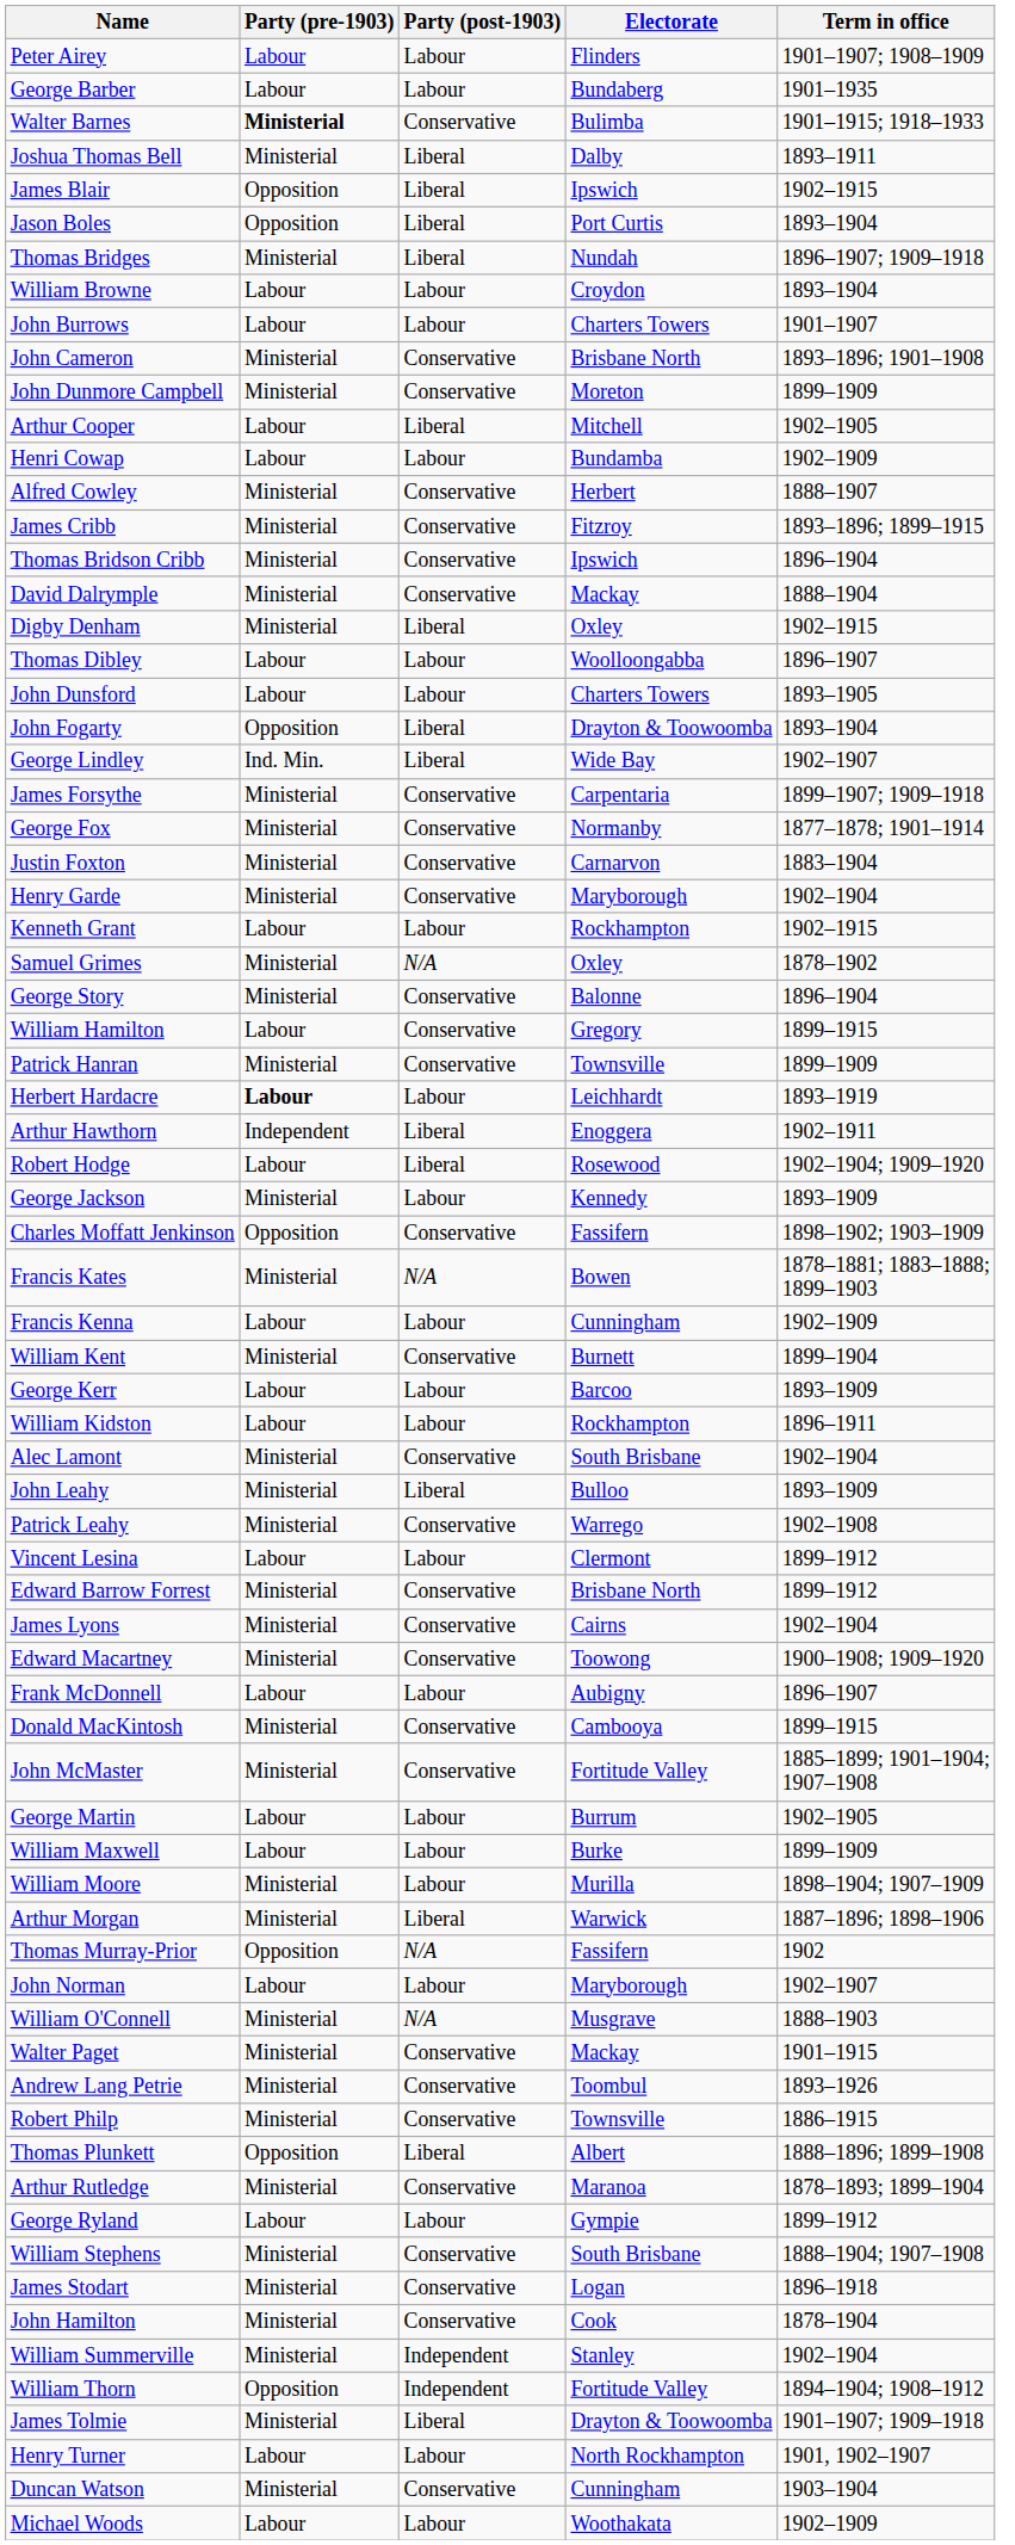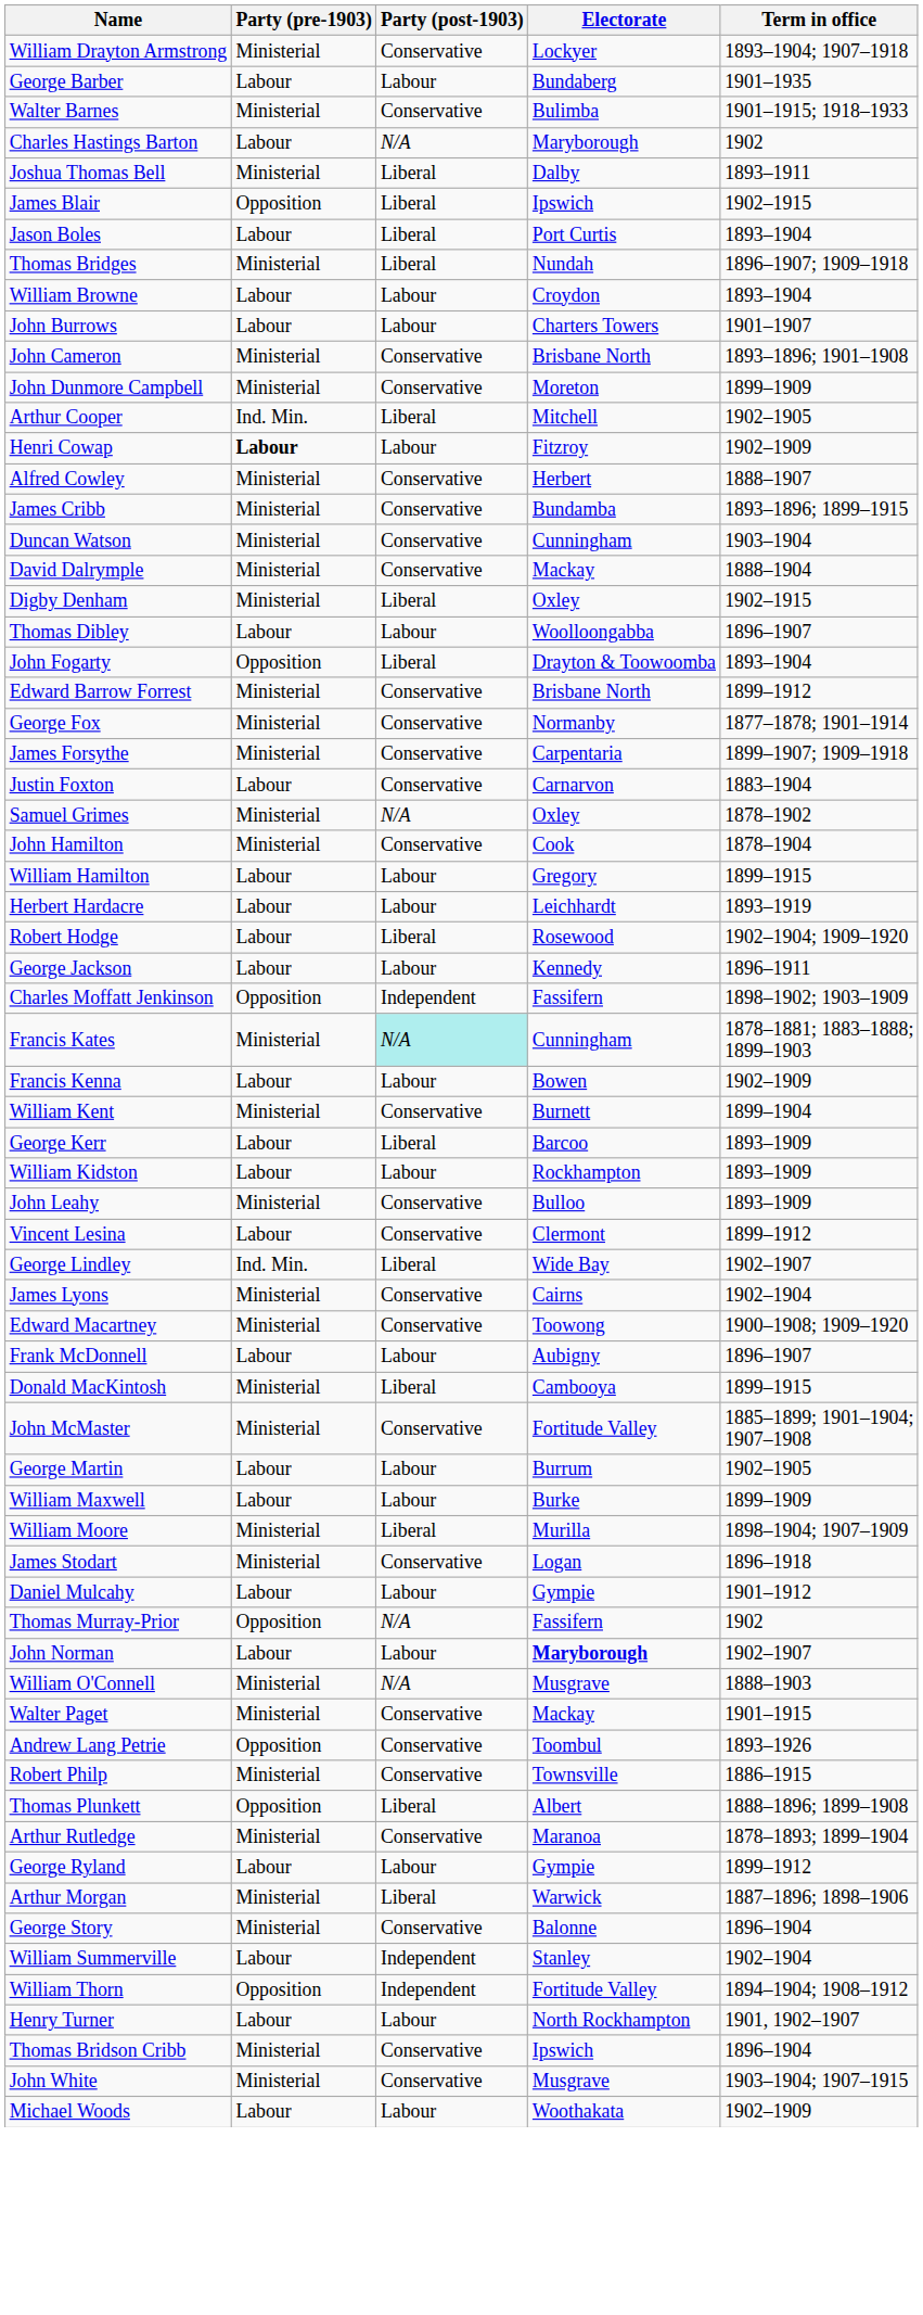 <table class="wikitable sortable">
 <tr>
 <th>Name</th>
 <th>Party (pre-1903)</th>
 <th>Party (post-1903)</th>
 <th><a href='#'>Electorate</a></th>
 <th>Term in office</th>
 </tr>
 <tr>
-<td><a href='#'>Peter Airey</a></td>
-<td><a href='#'>Labour</a></td>
-<td>Labour</td>
-<td><a href='#'>Flinders</a></td>
-<td>1901–1907; 1908–1909</td>
+<td><a href='#'>William Drayton Armstrong</a></td>
+<td>Ministerial</td>
+<td>Conservative</td>
+<td><a href='#'>Lockyer</a></td>
+<td>1893–1904; 1907–1918</td>
 </tr>
 <tr>
 <td><a href='#'>George Barber</a></td>
 <td>Labour</td>
 <td>Labour</td>
 <td><a href='#'>Bundaberg</a></td>
 <td>1901–1935</td>
 </tr>
 <tr>
 <td><a href='#'>Walter Barnes</a></td>
-<td><strong>Ministerial</strong></td>
+<td>Ministerial</td>
 <td>Conservative</td>
 <td><a href='#'>Bulimba</a></td>
 <td>1901–1915; 1918–1933</td>
+</tr>
+<tr>
+<td><a href='#'>Charles Hastings Barton</a></td>
+<td>Labour</td>
+<td><em>N/A</em></td>
+<td><a href='#'>Maryborough</a></td>
+<td>1902</td>
 </tr>
 <tr>
 <td><a href='#'>Joshua Thomas Bell</a></td>
 <td>Ministerial</td>
 <td>Liberal</td>
 <td><a href='#'>Dalby</a></td>
 <td>1893–1911</td>
 </tr>
 <tr>
 <td><a href='#'>James Blair</a></td>
 <td>Opposition</td>
 <td>Liberal</td>
 <td><a href='#'>Ipswich</a></td>
 <td>1902–1915</td>
 </tr>
 <tr>
 <td><a href='#'>Jason Boles</a></td>
-<td>Opposition</td>
+<td>Labour</td>
 <td>Liberal</td>
 <td><a href='#'>Port Curtis</a></td>
 <td>1893–1904</td>
 </tr>
 <tr>
 <td><a href='#'>Thomas Bridges</a></td>
 <td>Ministerial</td>
 <td>Liberal</td>
 <td><a href='#'>Nundah</a></td>
 <td>1896–1907; 1909–1918</td>
 </tr>
 <tr>
 <td><a href='#'>William Browne</a></td>
 <td>Labour</td>
 <td>Labour</td>
 <td><a href='#'>Croydon</a></td>
 <td>1893–1904</td>
 </tr>
 <tr>
 <td><a href='#'>John Burrows</a></td>
 <td>Labour</td>
 <td>Labour</td>
 <td><a href='#'>Charters Towers</a></td>
 <td>1901–1907</td>
 </tr>
 <tr>
 <td><a href='#'>John Cameron</a></td>
 <td>Ministerial</td>
 <td>Conservative</td>
 <td><a href='#'>Brisbane North</a></td>
 <td>1893–1896; 1901–1908</td>
 </tr>
 <tr>
 <td><a href='#'>John Dunmore Campbell</a></td>
 <td>Ministerial</td>
 <td>Conservative</td>
 <td><a href='#'>Moreton</a></td>
 <td>1899–1909</td>
 </tr>
 <tr>
 <td><a href='#'>Arthur Cooper</a></td>
-<td>Labour</td>
+<td>Ind. Min.</td>
 <td>Liberal</td>
 <td><a href='#'>Mitchell</a></td>
 <td>1902–1905</td>
 </tr>
 <tr>
 <td><a href='#'>Henri Cowap</a></td>
+<td><strong>Labour</strong></td>
 <td>Labour</td>
-<td>Labour</td>
-<td><a href='#'>Bundamba</a></td>
+<td><a href='#'>Fitzroy</a></td>
 <td>1902–1909</td>
 </tr>
 <tr>
 <td><a href='#'>Alfred Cowley</a></td>
 <td>Ministerial</td>
 <td>Conservative</td>
 <td><a href='#'>Herbert</a></td>
 <td>1888–1907</td>
 </tr>
 <tr>
 <td><a href='#'>James Cribb</a></td>
 <td>Ministerial</td>
 <td>Conservative</td>
-<td><a href='#'>Fitzroy</a></td>
+<td><a href='#'>Bundamba</a></td>
 <td>1893–1896; 1899–1915</td>
 </tr>
 <tr>
-<td><a href='#'>Thomas Bridson Cribb</a></td>
+<td><a href='#'>Duncan Watson</a></td>
 <td>Ministerial</td>
 <td>Conservative</td>
-<td><a href='#'>Ipswich</a></td>
-<td>1896–1904</td>
+<td><a href='#'>Cunningham</a></td>
+<td>1903–1904</td>
 </tr>
 <tr>
 <td><a href='#'>David Dalrymple</a></td>
 <td>Ministerial</td>
 <td>Conservative</td>
 <td><a href='#'>Mackay</a></td>
 <td>1888–1904</td>
 </tr>
 <tr>
 <td><a href='#'>Digby Denham</a></td>
 <td>Ministerial</td>
 <td>Liberal</td>
 <td><a href='#'>Oxley</a></td>
 <td>1902–1915</td>
 </tr>
 <tr>
 <td><a href='#'>Thomas Dibley</a></td>
 <td>Labour</td>
 <td>Labour</td>
 <td><a href='#'>Woolloongabba</a></td>
 <td>1896–1907</td>
 </tr>
 <tr>
-<td><a href='#'>John Dunsford</a></td>
-<td>Labour</td>
-<td>Labour</td>
-<td><a href='#'>Charters Towers</a></td>
-<td>1893–1905</td>
-</tr>
-<tr>
 <td><a href='#'>John Fogarty</a></td>
 <td>Opposition</td>
 <td>Liberal</td>
 <td><a href='#'>Drayton & Toowoomba</a></td>
 <td>1893–1904</td>
 </tr>
 <tr>
-<td><a href='#'>George Lindley</a></td>
-<td>Ind. Min.</td>
-<td>Liberal</td>
-<td><a href='#'>Wide Bay</a></td>
-<td>1902–1907</td>
+<td><a href='#'>Edward Barrow Forrest</a></td>
+<td>Ministerial</td>
+<td>Conservative</td>
+<td><a href='#'>Brisbane North</a></td>
+<td>1899–1912</td>
+</tr>
+<tr>
+<td><a href='#'>George Fox</a></td>
+<td>Ministerial</td>
+<td>Conservative</td>
+<td><a href='#'>Normanby</a></td>
+<td>1877–1878; 1901–1914</td>
 </tr>
 <tr>
 <td><a href='#'>James Forsythe</a></td>
 <td>Ministerial</td>
 <td>Conservative</td>
 <td><a href='#'>Carpentaria</a></td>
 <td>1899–1907; 1909–1918</td>
 </tr>
 <tr>
-<td><a href='#'>George Fox</a></td>
-<td>Ministerial</td>
-<td>Conservative</td>
-<td><a href='#'>Normanby</a></td>
-<td>1877–1878; 1901–1914</td>
-</tr>
-<tr>
 <td><a href='#'>Justin Foxton</a></td>
-<td>Ministerial</td>
+<td>Labour</td>
 <td>Conservative</td>
 <td><a href='#'>Carnarvon</a></td>
 <td>1883–1904</td>
-</tr>
-<tr>
-<td><a href='#'>Henry Garde</a></td>
-<td>Ministerial</td>
-<td>Conservative</td>
-<td><a href='#'>Maryborough</a></td>
-<td>1902–1904</td>
-</tr>
-<tr>
-<td><a href='#'>Kenneth Grant</a></td>
-<td>Labour</td>
-<td>Labour</td>
-<td><a href='#'>Rockhampton</a></td>
-<td>1902–1915</td>
 </tr>
 <tr>
 <td><a href='#'>Samuel Grimes</a></td>
 <td>Ministerial</td>
 <td><em>N/A</em></td>
 <td><a href='#'>Oxley</a></td>
 <td>1878–1902</td>
 </tr>
 <tr>
-<td><a href='#'>George Story</a></td>
+<td><a href='#'>John Hamilton</a></td>
 <td>Ministerial</td>
 <td>Conservative</td>
-<td><a href='#'>Balonne</a></td>
-<td>1896–1904</td>
+<td><a href='#'>Cook</a></td>
+<td>1878–1904</td>
 </tr>
 <tr>
 <td><a href='#'>William Hamilton</a></td>
 <td>Labour</td>
-<td>Conservative</td>
+<td>Labour</td>
 <td><a href='#'>Gregory</a></td>
 <td>1899–1915</td>
 </tr>
 <tr>
-<td><a href='#'>Patrick Hanran</a></td>
-<td>Ministerial</td>
-<td>Conservative</td>
-<td><a href='#'>Townsville</a></td>
-<td>1899–1909</td>
-</tr>
-<tr>
 <td><a href='#'>Herbert Hardacre</a></td>
-<td><strong>Labour</strong></td>
+<td>Labour</td>
 <td>Labour</td>
 <td><a href='#'>Leichhardt</a></td>
 <td>1893–1919</td>
-</tr>
-<tr>
-<td><a href='#'>Arthur Hawthorn</a></td>
-<td>Independent</td>
-<td>Liberal</td>
-<td><a href='#'>Enoggera</a></td>
-<td>1902–1911</td>
 </tr>
 <tr>
 <td><a href='#'>Robert Hodge</a></td>
 <td>Labour</td>
 <td>Liberal</td>
 <td><a href='#'>Rosewood</a></td>
 <td>1902–1904; 1909–1920</td>
 </tr>
 <tr>
 <td><a href='#'>George Jackson</a></td>
-<td>Ministerial</td>
+<td>Labour</td>
 <td>Labour</td>
 <td><a href='#'>Kennedy</a></td>
-<td>1893–1909</td>
+<td>1896–1911</td>
 </tr>
 <tr>
 <td><a href='#'>Charles Moffatt Jenkinson</a></td>
 <td>Opposition</td>
-<td>Conservative</td>
+<td>Independent</td>
 <td><a href='#'>Fassifern</a></td>
 <td>1898–1902; 1903–1909</td>
 </tr>
 <tr>
 <td><a href='#'>Francis Kates</a></td>
 <td>Ministerial</td>
-<td><em>N/A</em></td>
-<td><a href='#'>Bowen</a></td>
+<td style="background: paleturquoise;"><em>N/A</em></td>
+<td><a href='#'>Cunningham</a></td>
 <td>1878–1881; 1883–1888;<br>1899–1903</td>
 </tr>
 <tr>
 <td><a href='#'>Francis Kenna</a></td>
 <td>Labour</td>
 <td>Labour</td>
-<td><a href='#'>Cunningham</a></td>
+<td><a href='#'>Bowen</a></td>
 <td>1902–1909</td>
 </tr>
 <tr>
 <td><a href='#'>William Kent</a></td>
 <td>Ministerial</td>
 <td>Conservative</td>
 <td><a href='#'>Burnett</a></td>
 <td>1899–1904</td>
 </tr>
 <tr>
 <td><a href='#'>George Kerr</a></td>
 <td>Labour</td>
-<td>Labour</td>
+<td>Liberal</td>
 <td><a href='#'>Barcoo</a></td>
 <td>1893–1909</td>
 </tr>
 <tr>
 <td><a href='#'>William Kidston</a></td>
 <td>Labour</td>
 <td>Labour</td>
 <td><a href='#'>Rockhampton</a></td>
-<td>1896–1911</td>
-</tr>
-<tr>
-<td><a href='#'>Alec Lamont</a></td>
-<td>Ministerial</td>
-<td>Conservative</td>
-<td><a href='#'>South Brisbane</a></td>
-<td>1902–1904</td>
+<td>1893–1909</td>
 </tr>
 <tr>
 <td><a href='#'>John Leahy</a></td>
 <td>Ministerial</td>
-<td>Liberal</td>
+<td>Conservative</td>
 <td><a href='#'>Bulloo</a></td>
 <td>1893–1909</td>
 </tr>
 <tr>
-<td><a href='#'>Patrick Leahy</a></td>
-<td>Ministerial</td>
-<td>Conservative</td>
-<td><a href='#'>Warrego</a></td>
-<td>1902–1908</td>
-</tr>
-<tr>
 <td><a href='#'>Vincent Lesina</a></td>
 <td>Labour</td>
-<td>Labour</td>
+<td>Conservative</td>
 <td><a href='#'>Clermont</a></td>
 <td>1899–1912</td>
 </tr>
 <tr>
-<td><a href='#'>Edward Barrow Forrest</a></td>
-<td>Ministerial</td>
-<td>Conservative</td>
-<td><a href='#'>Brisbane North</a></td>
-<td>1899–1912</td>
+<td><a href='#'>George Lindley</a></td>
+<td>Ind. Min.</td>
+<td>Liberal</td>
+<td><a href='#'>Wide Bay</a></td>
+<td>1902–1907</td>
 </tr>
 <tr>
 <td><a href='#'>James Lyons</a></td>
 <td>Ministerial</td>
 <td>Conservative</td>
 <td><a href='#'>Cairns</a></td>
 <td>1902–1904</td>
 </tr>
 <tr>
 <td><a href='#'>Edward Macartney</a></td>
 <td>Ministerial</td>
 <td>Conservative</td>
 <td><a href='#'>Toowong</a></td>
 <td>1900–1908; 1909–1920</td>
 </tr>
 <tr>
 <td><a href='#'>Frank McDonnell</a></td>
 <td>Labour</td>
 <td>Labour</td>
 <td><a href='#'>Aubigny</a></td>
 <td>1896–1907</td>
 </tr>
 <tr>
 <td><a href='#'>Donald MacKintosh</a></td>
 <td>Ministerial</td>
-<td>Conservative</td>
+<td>Liberal</td>
 <td><a href='#'>Cambooya</a></td>
 <td>1899–1915</td>
 </tr>
 <tr>
 <td><a href='#'>John McMaster</a></td>
 <td>Ministerial</td>
 <td>Conservative</td>
 <td><a href='#'>Fortitude Valley</a></td>
 <td>1885–1899; 1901–1904;<br>1907–1908</td>
 </tr>
 <tr>
 <td><a href='#'>George Martin</a></td>
 <td>Labour</td>
 <td>Labour</td>
 <td><a href='#'>Burrum</a></td>
 <td>1902–1905</td>
 </tr>
 <tr>
 <td><a href='#'>William Maxwell</a></td>
 <td>Labour</td>
 <td>Labour</td>
 <td><a href='#'>Burke</a></td>
 <td>1899–1909</td>
 </tr>
 <tr>
 <td><a href='#'>William Moore</a></td>
 <td>Ministerial</td>
-<td>Labour</td>
+<td>Liberal</td>
 <td><a href='#'>Murilla</a></td>
 <td>1898–1904; 1907–1909</td>
 </tr>
 <tr>
-<td><a href='#'>Arthur Morgan</a></td>
+<td><a href='#'>James Stodart</a></td>
 <td>Ministerial</td>
-<td>Liberal</td>
-<td><a href='#'>Warwick</a></td>
-<td>1887–1896; 1898–1906</td>
+<td>Conservative</td>
+<td><a href='#'>Logan</a></td>
+<td>1896–1918</td>
+</tr>
+<tr>
+<td><a href='#'>Daniel Mulcahy</a></td>
+<td>Labour</td>
+<td>Labour</td>
+<td><a href='#'>Gympie</a></td>
+<td>1901–1912</td>
 </tr>
 <tr>
 <td><a href='#'>Thomas Murray-Prior</a></td>
 <td>Opposition</td>
 <td><em>N/A</em></td>
 <td><a href='#'>Fassifern</a></td>
 <td>1902</td>
 </tr>
 <tr>
 <td><a href='#'>John Norman</a></td>
 <td>Labour</td>
 <td>Labour</td>
-<td><a href='#'>Maryborough</a></td>
+<td><strong><a href='#'>Maryborough</a></strong></td>
 <td>1902–1907</td>
 </tr>
 <tr>
 <td><a href='#'>William O'Connell</a></td>
 <td>Ministerial</td>
 <td><em>N/A</em></td>
 <td><a href='#'>Musgrave</a></td>
 <td>1888–1903</td>
 </tr>
 <tr>
 <td><a href='#'>Walter Paget</a></td>
 <td>Ministerial</td>
 <td>Conservative</td>
 <td><a href='#'>Mackay</a></td>
 <td>1901–1915</td>
 </tr>
 <tr>
 <td><a href='#'>Andrew Lang Petrie</a></td>
-<td>Ministerial</td>
+<td>Opposition</td>
 <td>Conservative</td>
 <td><a href='#'>Toombul</a></td>
 <td>1893–1926</td>
 </tr>
 <tr>
 <td><a href='#'>Robert Philp</a></td>
 <td>Ministerial</td>
 <td>Conservative</td>
 <td><a href='#'>Townsville</a></td>
 <td>1886–1915</td>
 </tr>
 <tr>
 <td><a href='#'>Thomas Plunkett</a></td>
 <td>Opposition</td>
 <td>Liberal</td>
 <td><a href='#'>Albert</a></td>
 <td>1888–1896; 1899–1908</td>
 </tr>
 <tr>
 <td><a href='#'>Arthur Rutledge</a></td>
 <td>Ministerial</td>
 <td>Conservative</td>
 <td><a href='#'>Maranoa</a></td>
 <td>1878–1893; 1899–1904</td>
 </tr>
 <tr>
 <td><a href='#'>George Ryland</a></td>
 <td>Labour</td>
 <td>Labour</td>
 <td><a href='#'>Gympie</a></td>
 <td>1899–1912</td>
 </tr>
 <tr>
-<td><a href='#'>William Stephens</a></td>
+<td><a href='#'>Arthur Morgan</a></td>
+<td>Ministerial</td>
+<td>Liberal</td>
+<td><a href='#'>Warwick</a></td>
+<td>1887–1896; 1898–1906</td>
+</tr>
+<tr>
+<td><a href='#'>George Story</a></td>
 <td>Ministerial</td>
 <td>Conservative</td>
-<td><a href='#'>South Brisbane</a></td>
-<td>1888–1904; 1907–1908</td>
-</tr>
-<tr>
-<td><a href='#'>James Stodart</a></td>
-<td>Ministerial</td>
-<td>Conservative</td>
-<td><a href='#'>Logan</a></td>
-<td>1896–1918</td>
-</tr>
-<tr>
-<td><a href='#'>John Hamilton</a></td>
-<td>Ministerial</td>
-<td>Conservative</td>
-<td><a href='#'>Cook</a></td>
-<td>1878–1904</td>
+<td><a href='#'>Balonne</a></td>
+<td>1896–1904</td>
 </tr>
 <tr>
 <td><a href='#'>William Summerville</a></td>
-<td>Ministerial</td>
+<td>Labour</td>
 <td>Independent</td>
 <td><a href='#'>Stanley</a></td>
 <td>1902–1904</td>
 </tr>
 <tr>
 <td><a href='#'>William Thorn</a></td>
 <td>Opposition</td>
 <td>Independent</td>
 <td><a href='#'>Fortitude Valley</a></td>
 <td>1894–1904; 1908–1912</td>
 </tr>
 <tr>
-<td><a href='#'>James Tolmie</a></td>
-<td>Ministerial</td>
-<td>Liberal</td>
-<td><a href='#'>Drayton & Toowoomba</a></td>
-<td>1901–1907; 1909–1918</td>
-</tr>
-<tr>
 <td><a href='#'>Henry Turner</a></td>
 <td>Labour</td>
 <td>Labour</td>
 <td><a href='#'>North Rockhampton</a></td>
 <td>1901, 1902–1907</td>
 </tr>
 <tr>
-<td><a href='#'>Duncan Watson</a></td>
+<td><a href='#'>Thomas Bridson Cribb</a></td>
 <td>Ministerial</td>
 <td>Conservative</td>
-<td><a href='#'>Cunningham</a></td>
-<td>1903–1904</td>
+<td><a href='#'>Ipswich</a></td>
+<td>1896–1904</td>
+</tr>
+<tr>
+<td><a href='#'>John White</a></td>
+<td>Ministerial</td>
+<td>Conservative</td>
+<td><a href='#'>Musgrave</a></td>
+<td>1903–1904; 1907–1915</td>
 </tr>
 <tr>
 <td><a href='#'>Michael Woods</a></td>
 <td>Labour</td>
 <td>Labour</td>
 <td><a href='#'>Woothakata</a></td>
 <td>1902–1909</td>
 </tr>
 </table>
